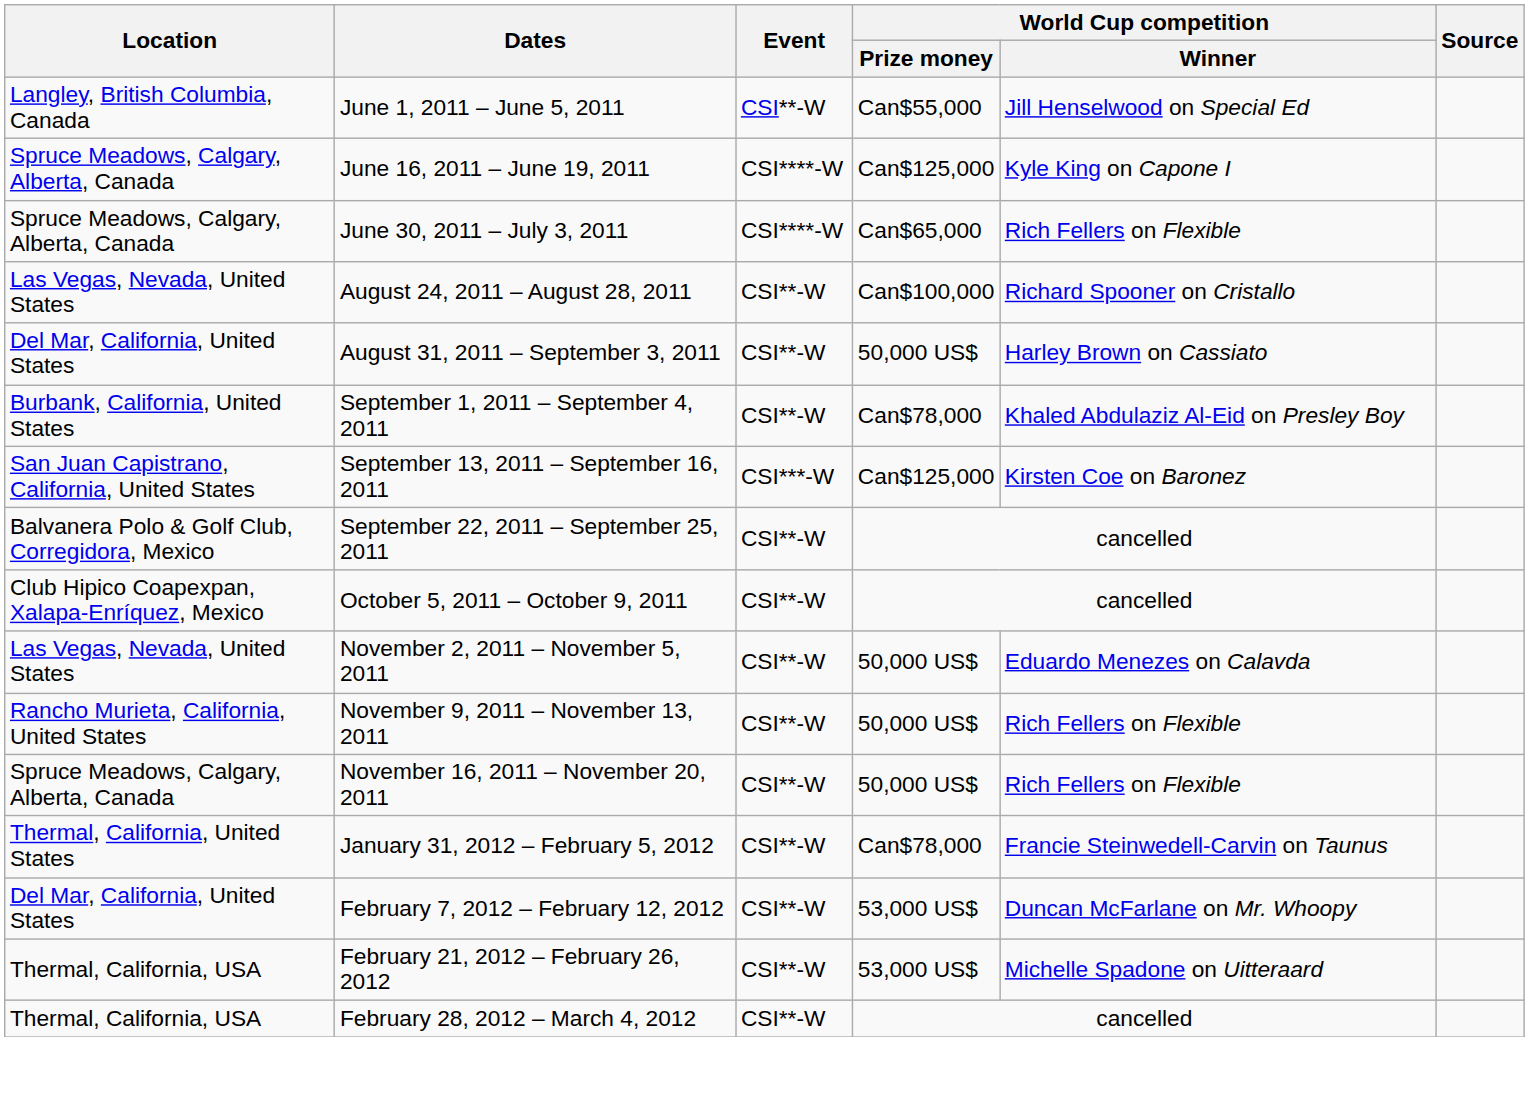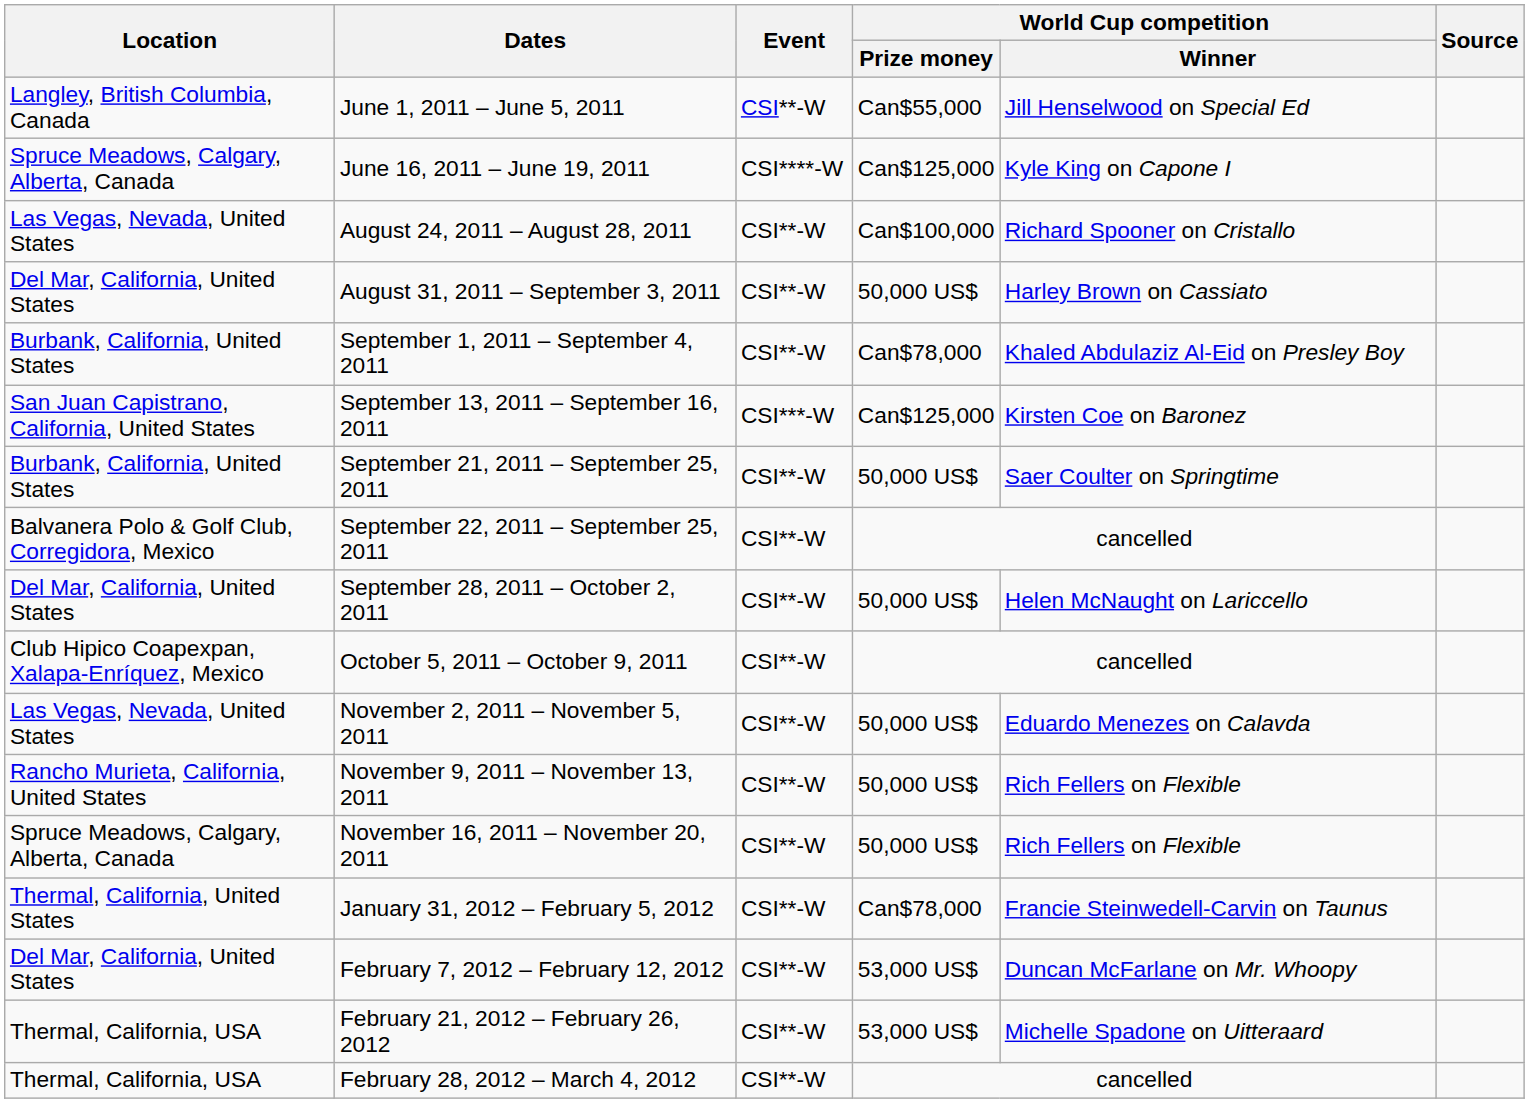 <table class="wikitable">
 <tr>
 <th rowspan=2 width=225>Location</th>
 <th rowspan=2 width=275>Dates</th>
 <th rowspan=2 width=75>Event</th>
 <th colspan=2>World Cup competition</th>
 <th rowspan=2>Source</th>
 </tr>
 <tr>
 <th width=95>Prize money</th>
 <th width=300>Winner</th>
 </tr>
 <tr>
 <td> <a href='#'>Langley</a>, <a href='#'>British Columbia</a>, Canada</td>
 <td>June 1, 2011 – June 5, 2011</td>
 <td><a href='#'>CSI</a>**-W</td>
 <td>Can$55,000</td>
 <td> <a href='#'>Jill Henselwood</a> on <em>Special Ed</em></td>
 <td></td>
 </tr>
 <tr>
 <td> <a href='#'>Spruce Meadows</a>, <a href='#'>Calgary</a>, <a href='#'>Alberta</a>, Canada</td>
 <td>June 16, 2011 – June 19, 2011</td>
 <td>CSI****-W</td>
 <td>Can$125,000</td>
 <td> <a href='#'>Kyle King</a> on <em>Capone I</em></td>
-<td></td>
-</tr>
-<tr>
-<td> Spruce Meadows, Calgary, Alberta, Canada</td>
-<td>June 30, 2011 – July 3, 2011</td>
-<td>CSI****-W</td>
-<td>Can$65,000</td>
-<td> <a href='#'>Rich Fellers</a> on <em>Flexible</em></td>
 <td></td>
 </tr>
 <tr>
 <td> <a href='#'>Las Vegas</a>, <a href='#'>Nevada</a>, United States</td>
 <td>August 24, 2011 – August 28, 2011</td>
 <td>CSI**-W</td>
 <td>Can$100,000</td>
 <td> <a href='#'>Richard Spooner</a> on <em>Cristallo</em></td>
 <td></td>
 </tr>
 <tr>
 <td> <a href='#'>Del Mar</a>, <a href='#'>California</a>, United States</td>
 <td>August 31, 2011 – September 3, 2011</td>
 <td>CSI**-W</td>
 <td>50,000 US$</td>
 <td> <a href='#'>Harley Brown</a> on <em>Cassiato</em></td>
 <td></td>
 </tr>
 <tr>
 <td> <a href='#'>Burbank</a>, <a href='#'>California</a>, United States</td>
 <td>September 1, 2011 – September 4, 2011</td>
 <td>CSI**-W</td>
 <td>Can$78,000</td>
 <td> <a href='#'>Khaled Abdulaziz Al-Eid</a> on <em>Presley Boy</em></td>
 <td></td>
 </tr>
 <tr>
 <td> <a href='#'>San Juan Capistrano</a>, <a href='#'>California</a>, United States</td>
 <td>September 13, 2011 – September 16, 2011</td>
 <td>CSI***-W</td>
 <td>Can$125,000</td>
 <td> <a href='#'>Kirsten Coe</a> on <em>Baronez</em></td>
 <td></td>
 </tr>
 <tr>
+<td> <a href='#'>Burbank</a>, <a href='#'>California</a>, United States</td>
+<td>September 21, 2011 – September 25, 2011</td>
+<td>CSI**-W</td>
+<td>50,000 US$</td>
+<td> <a href='#'>Saer Coulter</a> on <em>Springtime</em></td>
+<td></td>
+</tr>
+<tr>
 <td> Balvanera Polo & Golf Club, <a href='#'>Corregidora</a>, Mexico</td>
 <td>September 22, 2011 – September 25, 2011</td>
 <td>CSI**-W</td>
 <td colspan="2" align="center">cancelled</td>
+<td></td>
+</tr>
+<tr>
+<td> <a href='#'>Del Mar</a>, <a href='#'>California</a>, United States</td>
+<td>September 28, 2011 – October 2, 2011</td>
+<td>CSI**-W</td>
+<td>50,000 US$</td>
+<td> <a href='#'>Helen McNaught</a> on <em>Lariccello</em></td>
 <td></td>
 </tr>
 <tr>
 <td> Club Hipico Coapexpan, <a href='#'>Xalapa-Enríquez</a>, Mexico</td>
 <td>October 5, 2011 – October 9, 2011</td>
 <td>CSI**-W</td>
 <td colspan="2" align="center">cancelled</td>
 </tr>
 <tr>
 <td> <a href='#'>Las Vegas</a>, <a href='#'>Nevada</a>, United States</td>
 <td>November 2, 2011 – November 5, 2011</td>
 <td>CSI**-W</td>
 <td>50,000 US$</td>
 <td> <a href='#'>Eduardo Menezes</a> on <em>Calavda</em></td>
 <td></td>
 </tr>
 <tr>
 <td> <a href='#'>Rancho Murieta</a>, <a href='#'>California</a>, United States</td>
 <td>November 9, 2011 – November 13, 2011</td>
 <td>CSI**-W</td>
 <td>50,000 US$</td>
 <td> <a href='#'>Rich Fellers</a> on <em>Flexible</em></td>
 <td></td>
 </tr>
 <tr>
 <td> Spruce Meadows, Calgary, Alberta, Canada</td>
 <td>November 16, 2011 – November 20, 2011</td>
 <td>CSI**-W</td>
 <td>50,000 US$</td>
 <td> <a href='#'>Rich Fellers</a> on <em>Flexible</em></td>
 <td></td>
 </tr>
 <tr>
 <td> <a href='#'>Thermal</a>, <a href='#'>California</a>, United States</td>
 <td>January 31, 2012 – February 5, 2012</td>
 <td>CSI**-W</td>
 <td>Can$78,000</td>
 <td> <a href='#'>Francie Steinwedell-Carvin</a> on <em>Taunus</em></td>
 <td></td>
 </tr>
 <tr>
 <td> <a href='#'>Del Mar</a>, <a href='#'>California</a>, United States</td>
 <td>February 7, 2012 – February 12, 2012</td>
 <td>CSI**-W</td>
 <td>53,000 US$</td>
 <td> <a href='#'>Duncan McFarlane</a> on <em>Mr. Whoopy</em></td>
 <td></td>
 </tr>
 <tr>
 <td> Thermal, California, USA</td>
 <td>February 21, 2012 – February 26, 2012</td>
 <td>CSI**-W</td>
 <td>53,000 US$</td>
 <td> <a href='#'>Michelle Spadone</a> on <em>Uitteraard</em></td>
 <td></td>
 </tr>
 <tr>
 <td> Thermal, California, USA</td>
 <td>February 28, 2012 – March 4, 2012</td>
 <td>CSI**-W</td>
 <td colspan="2" align="center">cancelled</td>
 <td></td>
 </tr>
 </table>
